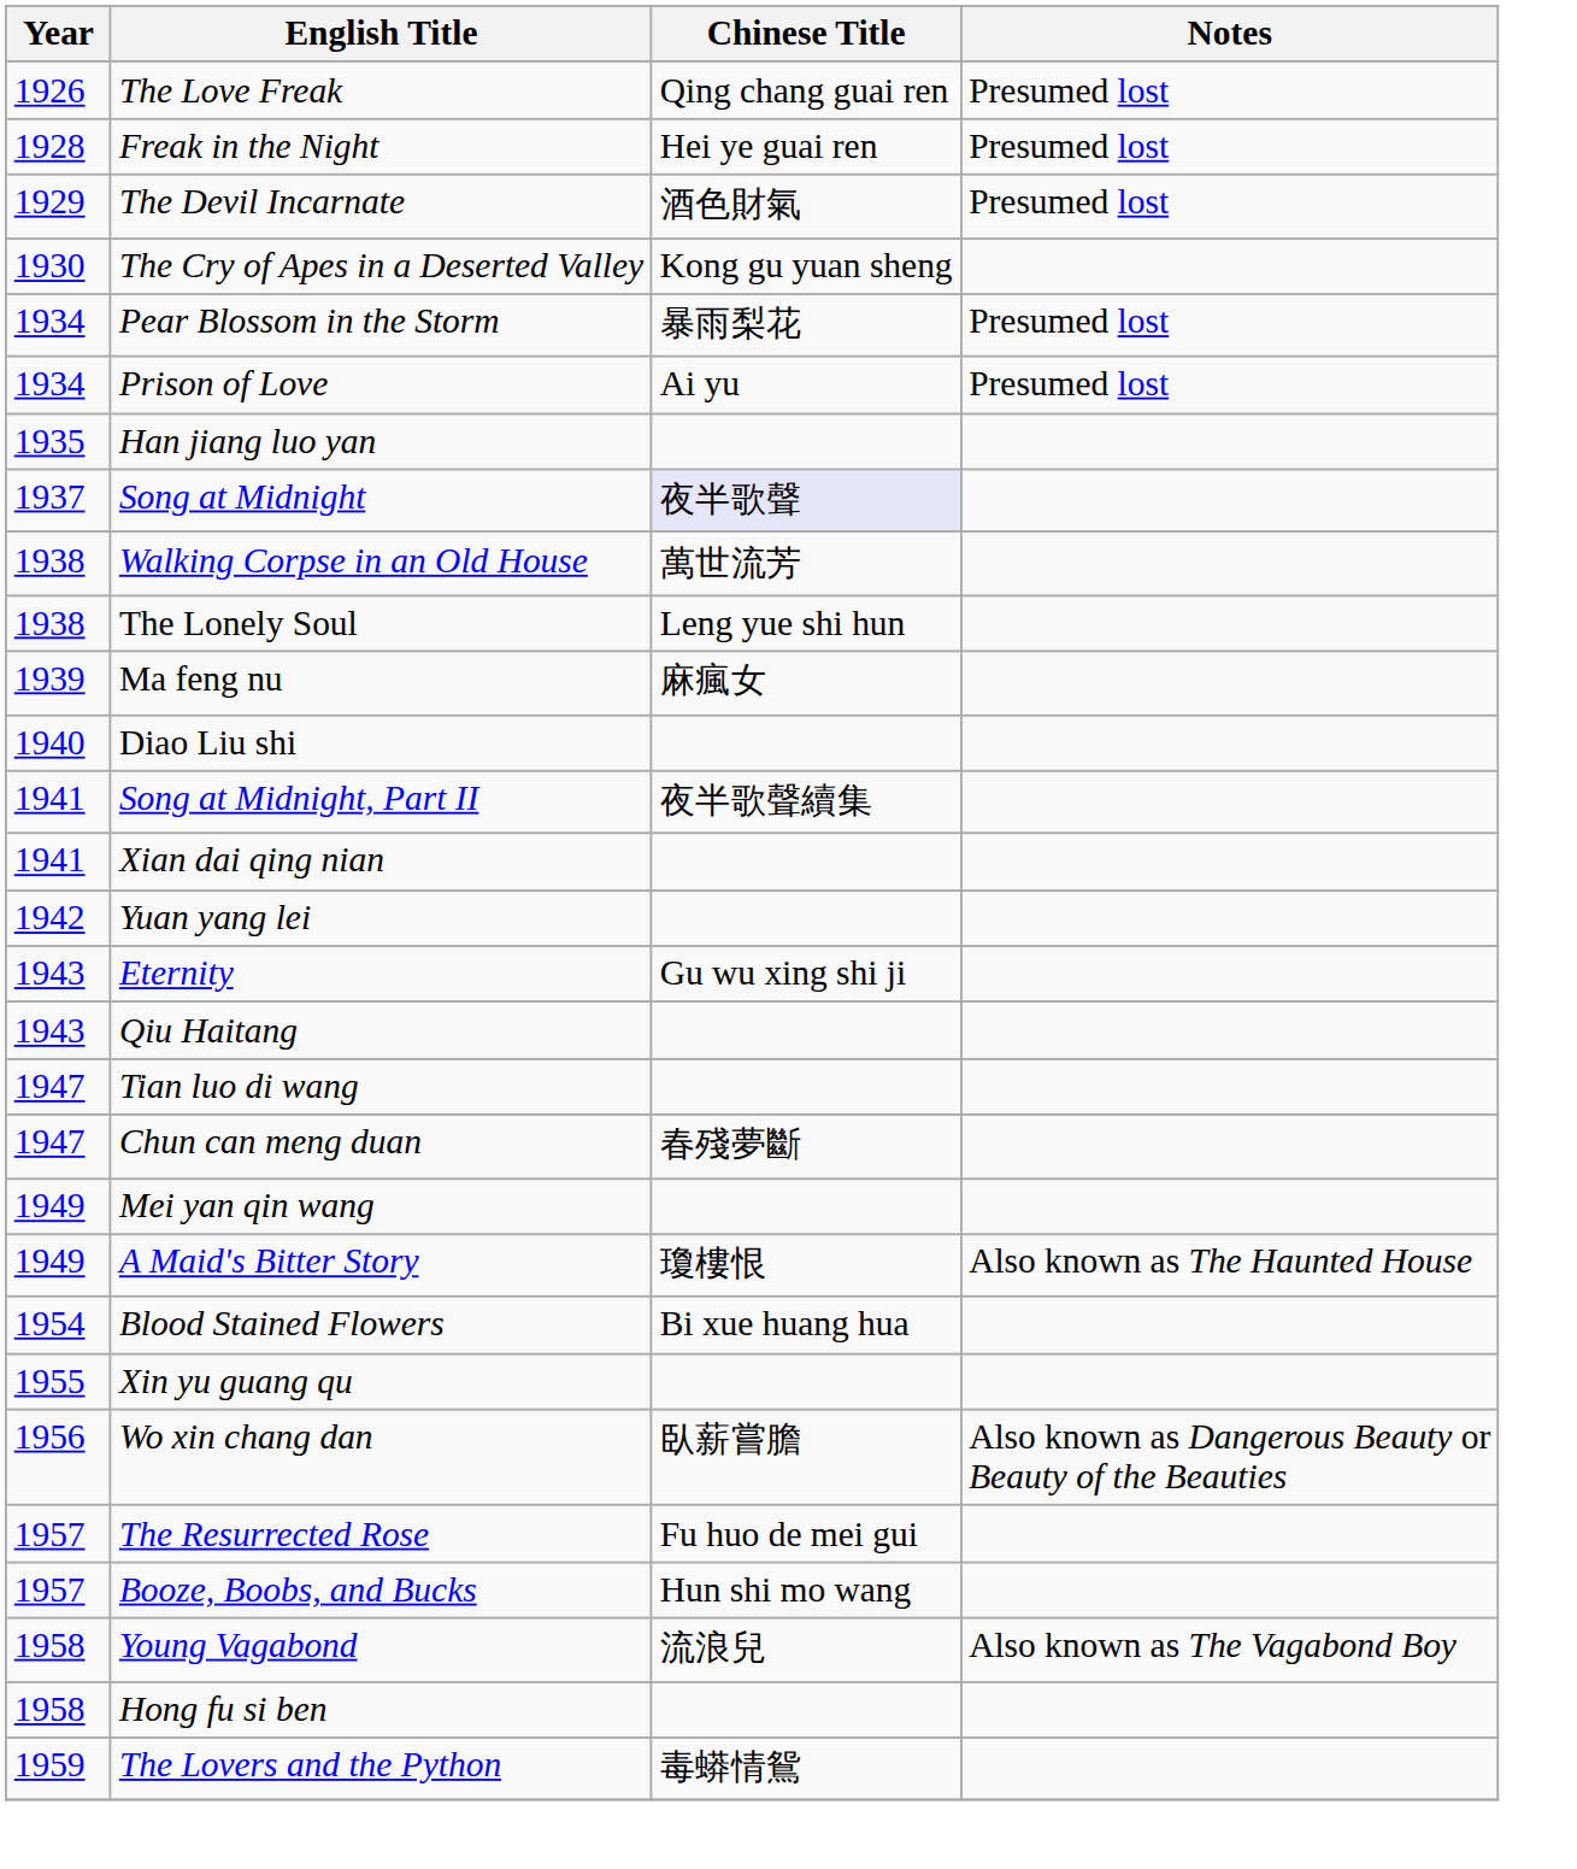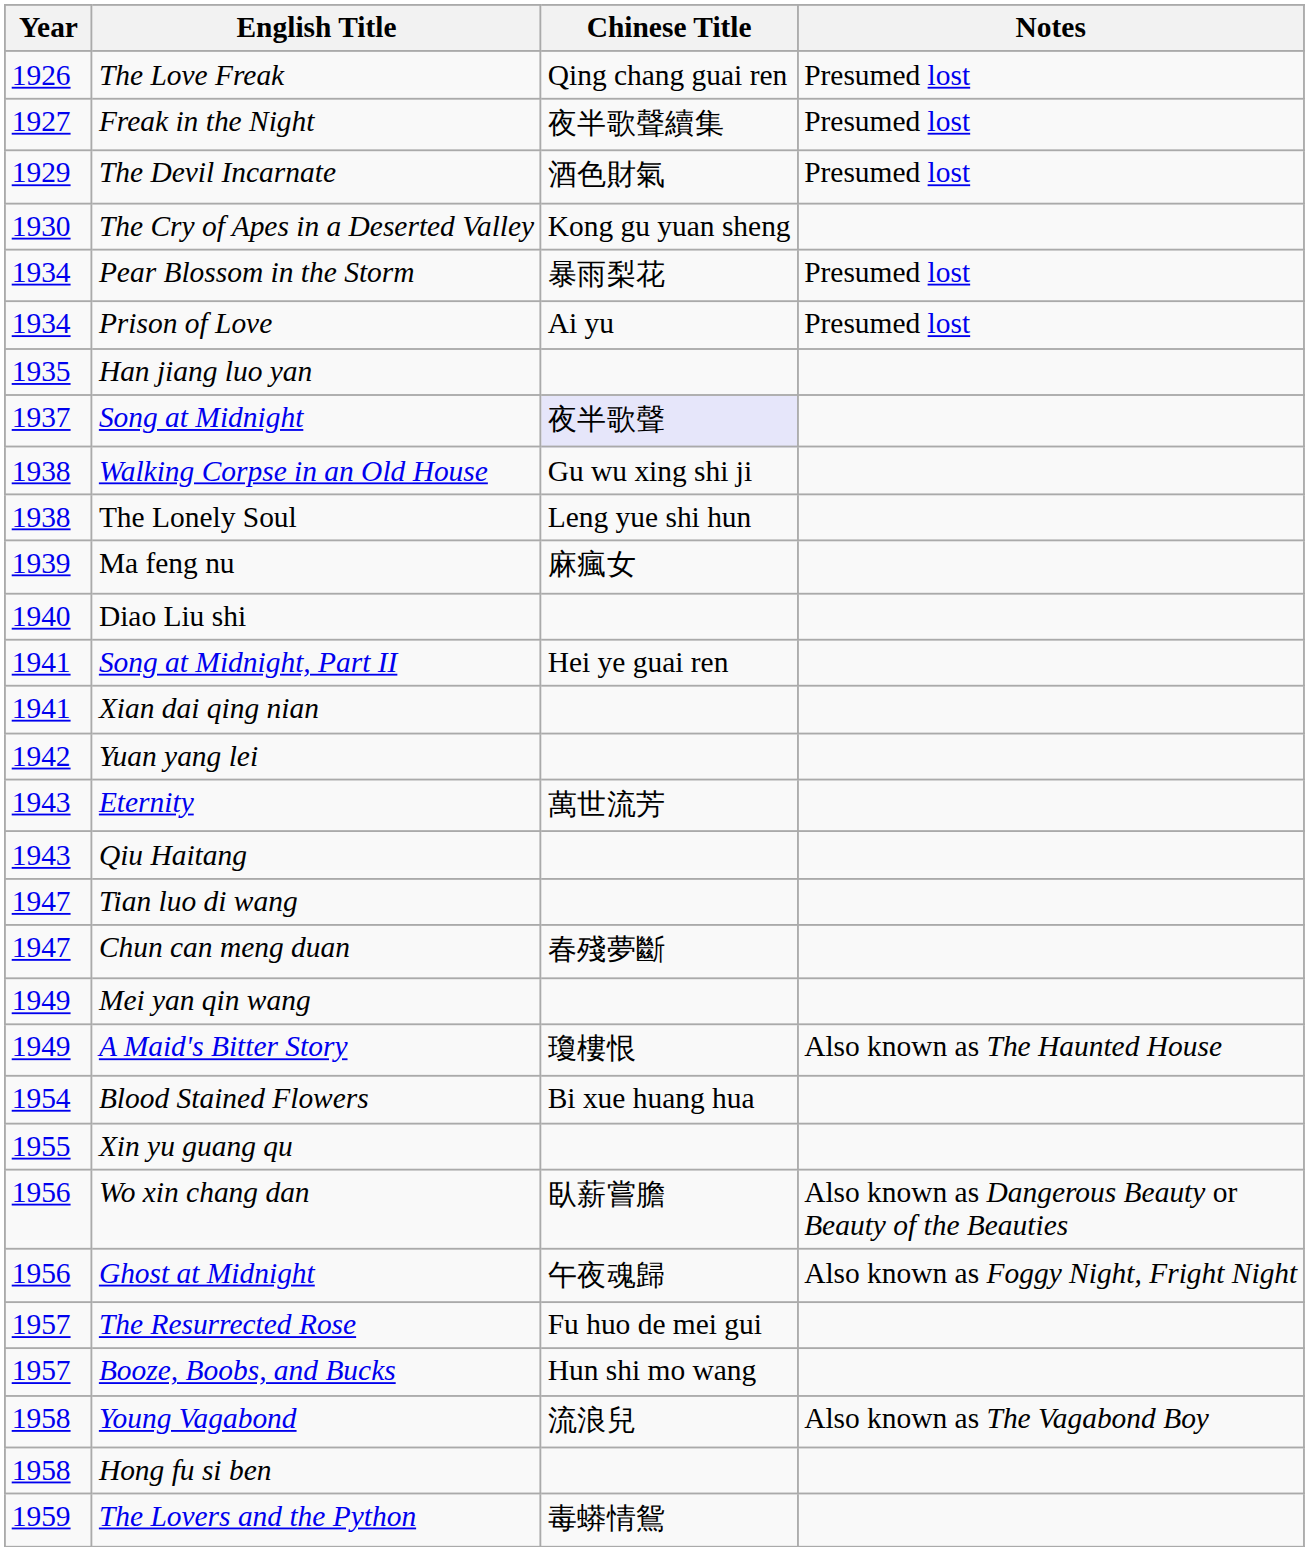 <table class="wikitable">
 <tr>
 <th align="left" valign="top" width="40">Year</th>
 <th align="left" valign="top">English Title</th>
 <th align="left" valign="top">Chinese Title</th>
 <th align="left" valign="top">Notes</th>
 </tr>
 <tr>
 <td align="left" valign="top"><a href='#'>1926</a></td>
 <td align="left" valign="top"><em>The Love Freak</em></td>
 <td align="left" valign="top">Qing chang guai ren</td>
 <td align="left" valign="top">Presumed <a href='#'>lost</a></td>
 </tr>
 <tr>
-<td align="left" valign="top"><a href='#'>1928</a></td>
+<td align="left" valign="top"><a href='#'>1927</a></td>
 <td align="left" valign="top"><em>Freak in the Night</em></td>
-<td align="left" valign="top">Hei ye guai ren</td>
+<td align="left" valign="top">夜半歌聲續集</td>
 <td align="left" valign="top">Presumed <a href='#'>lost</a></td>
 </tr>
 <tr>
 <td align="left" valign="top"><a href='#'>1929</a></td>
 <td align="left" valign="top"><em>The Devil Incarnate</em></td>
 <td align="left" valign="top">酒色財氣</td>
 <td align="left" valign="top">Presumed <a href='#'>lost</a></td>
 </tr>
 <tr>
 <td align="left" valign="top"><a href='#'>1930</a></td>
 <td align="left" valign="top"><em>The Cry of Apes in a Deserted Valley</em></td>
 <td align="left" valign="top">Kong gu yuan sheng</td>
 <td align="left" valign="top"></td>
 </tr>
 <tr>
 <td align="left" valign="top"><a href='#'>1934</a></td>
 <td align="left" valign="top"><em>Pear Blossom in the Storm</em></td>
 <td align="left" valign="top">暴雨梨花</td>
 <td align="left" valign="top">Presumed <a href='#'>lost</a></td>
 </tr>
 <tr>
 <td align="left" valign="top"><a href='#'>1934</a></td>
 <td align="left" valign="top"><em>Prison of Love</em></td>
 <td align="left" valign="top">Ai yu</td>
 <td align="left" valign="top">Presumed <a href='#'>lost</a></td>
 </tr>
 <tr>
 <td align="left" valign="top"><a href='#'>1935</a></td>
 <td align="left" valign="top"><em>Han jiang luo yan</em></td>
 <td align="left" valign="top"></td>
 <td align="left" valign="top"></td>
 </tr>
 <tr>
 <td align="left" valign="top"><a href='#'>1937</a></td>
 <td align="left" valign="top"><em><a href='#'>Song at Midnight</a></em></td>
 <td align="left" valign="top" style="background: lavender;">夜半歌聲</td>
 <td align="left" valign="top"></td>
 </tr>
 <tr>
 <td align="left" valign="top"><a href='#'>1938</a></td>
 <td align="left" valign="top"><em><a href='#'>Walking Corpse in an Old House</a></em></td>
-<td align="left" valign="top">萬世流芳</td>
+<td align="left" valign="top">Gu wu xing shi ji</td>
 <td align="left" valign="top"></td>
 </tr>
 <tr>
 <td align="left" valign="top"><a href='#'>1938</a></td>
 <td align="left" valign="top">The Lonely Soul</td>
 <td align="left" valign="top">Leng yue shi hun</td>
 <td align="left" valign="top"></td>
 </tr>
 <tr>
 <td align="left" valign="top"><a href='#'>1939</a></td>
 <td align="left" valign="top">Ma feng nu</td>
 <td align="left" valign="top">麻瘋女</td>
 <td align="left" valign="top"></td>
 </tr>
 <tr>
 <td align="left" valign="top"><a href='#'>1940</a></td>
 <td align="left" valign="top">Diao Liu shi</td>
 <td align="left" valign="top"></td>
 <td align="left" valign="top"></td>
 </tr>
 <tr>
 <td align="left" valign="top"><a href='#'>1941</a></td>
 <td align="left" valign="top"><em><a href='#'>Song at Midnight, Part II</a></em></td>
-<td align="left" valign="top">夜半歌聲續集</td>
+<td align="left" valign="top">Hei ye guai ren</td>
 <td align="left" valign="top"></td>
 </tr>
 <tr>
 <td align="left" valign="top"><a href='#'>1941</a></td>
 <td align="left" valign="top"><em>Xian dai qing nian</em></td>
 <td align="left" valign="top"></td>
 <td align="left" valign="top"></td>
 </tr>
 <tr>
 <td align="left" valign="top"><a href='#'>1942</a></td>
 <td align="left" valign="top"><em>Yuan yang lei</em></td>
 <td align="left" valign="top"></td>
 <td align="left" valign="top"></td>
 </tr>
 <tr>
 <td align="left" valign="top"><a href='#'>1943</a></td>
 <td align="left" valign="top"><em><a href='#'>Eternity</a></em></td>
-<td align="left" valign="top">Gu wu xing shi ji</td>
+<td align="left" valign="top">萬世流芳</td>
 <td align="left" valign="top"></td>
 </tr>
 <tr>
 <td align="left" valign="top"><a href='#'>1943</a></td>
 <td align="left" valign="top"><em>Qiu Haitang</em></td>
 <td align="left" valign="top"></td>
 <td align="left" valign="top"></td>
 </tr>
 <tr>
 <td align="left" valign="top"><a href='#'>1947</a></td>
 <td align="left" valign="top"><em>Tian luo di wang</em></td>
 <td align="left" valign="top"></td>
 <td align="left" valign="top"></td>
 </tr>
 <tr>
 <td align="left" valign="top"><a href='#'>1947</a></td>
 <td align="left" valign="top"><em>Chun can meng duan</em></td>
 <td align="left" valign="top">春殘夢斷</td>
 <td align="left" valign="top"></td>
 </tr>
 <tr>
 <td align="left" valign="top"><a href='#'>1949</a></td>
 <td align="left" valign="top"><em>Mei yan qin wang</em></td>
 <td align="left" valign="top"></td>
 <td align="left" valign="top"></td>
 </tr>
 <tr>
 <td align="left" valign="top"><a href='#'>1949</a></td>
 <td align="left" valign="top"><em><a href='#'>A Maid's Bitter Story</a></em></td>
 <td align="left" valign="top">瓊樓恨</td>
 <td align="left" valign="top">Also known as <em>The Haunted House</em></td>
 </tr>
 <tr>
 <td align="left" valign="top"><a href='#'>1954</a></td>
 <td align="left" valign="top"><em>Blood Stained Flowers</em></td>
 <td align="left" valign="top">Bi xue huang hua</td>
 <td align="left" valign="top"></td>
 </tr>
 <tr>
 <td align="left" valign="top"><a href='#'>1955</a></td>
 <td align="left" valign="top"><em>Xin yu guang qu</em></td>
 <td align="left" valign="top"></td>
 <td align="left" valign="top"></td>
 </tr>
 <tr>
 <td align="left" valign="top"><a href='#'>1956</a></td>
 <td align="left" valign="top"><em>Wo xin chang dan</em></td>
 <td align="left" valign="top">臥薪嘗膽</td>
 <td align="left" valign="top">Also known as <em>Dangerous Beauty</em> or<br><em>Beauty of the Beauties</em></td>
 </tr>
 <tr>
+<td align="left" valign="top"><a href='#'>1956</a></td>
+<td align="left" valign="top"><em><a href='#'>Ghost at Midnight</a></em></td>
+<td align="left" valign="top">午夜魂歸</td>
+<td align="left" valign="top">Also known as <em>Foggy Night, Fright Night</em></td>
+</tr>
+<tr>
 <td align="left" valign="top"><a href='#'>1957</a></td>
 <td align="left" valign="top"><em><a href='#'>The Resurrected Rose</a></em></td>
 <td align="left" valign="top">Fu huo de mei gui</td>
 <td align="left" valign="top"></td>
 </tr>
 <tr>
 <td align="left" valign="top"><a href='#'>1957</a></td>
 <td align="left" valign="top"><em><a href='#'>Booze, Boobs, and Bucks</a></em></td>
 <td align="left" valign="top">Hun shi mo wang</td>
 <td align="left" valign="top"></td>
 </tr>
 <tr>
 <td align="left" valign="top"><a href='#'>1958</a></td>
 <td align="left" valign="top"><em><a href='#'>Young Vagabond</a></em></td>
 <td align="left" valign="top">流浪兒</td>
 <td align="left" valign="top">Also known as <em>The Vagabond Boy</em></td>
 </tr>
 <tr>
 <td align="left" valign="top"><a href='#'>1958</a></td>
 <td align="left" valign="top"><em>Hong fu si ben</em></td>
 <td align="left" valign="top"></td>
 <td align="left" valign="top"></td>
 </tr>
 <tr>
 <td align="left" valign="top"><a href='#'>1959</a></td>
 <td align="left" valign="top"><em><a href='#'>The Lovers and the Python</a></em></td>
 <td align="left" valign="top">毒蟒情鴛</td>
 <td align="left" valign="top"></td>
 </tr>
 <tr>
 </tr>
 </table>
